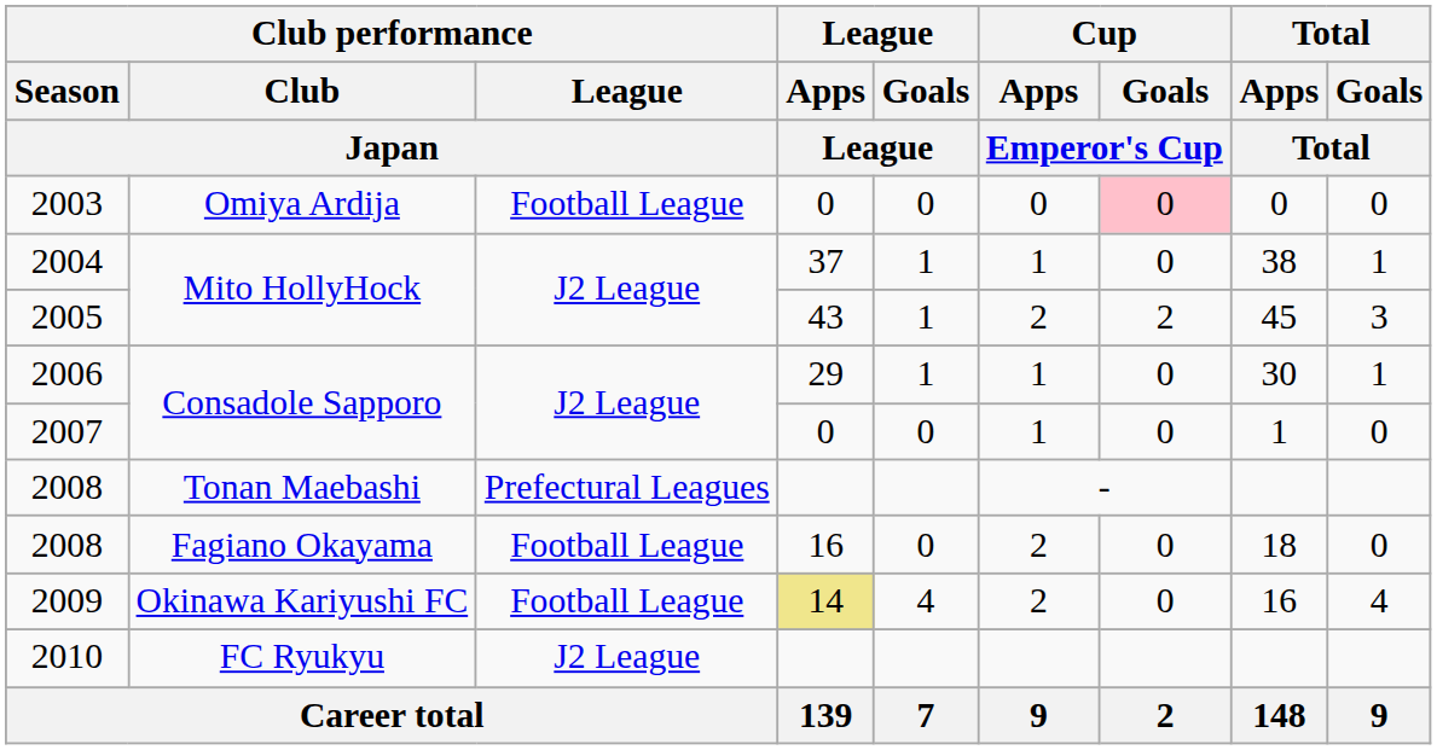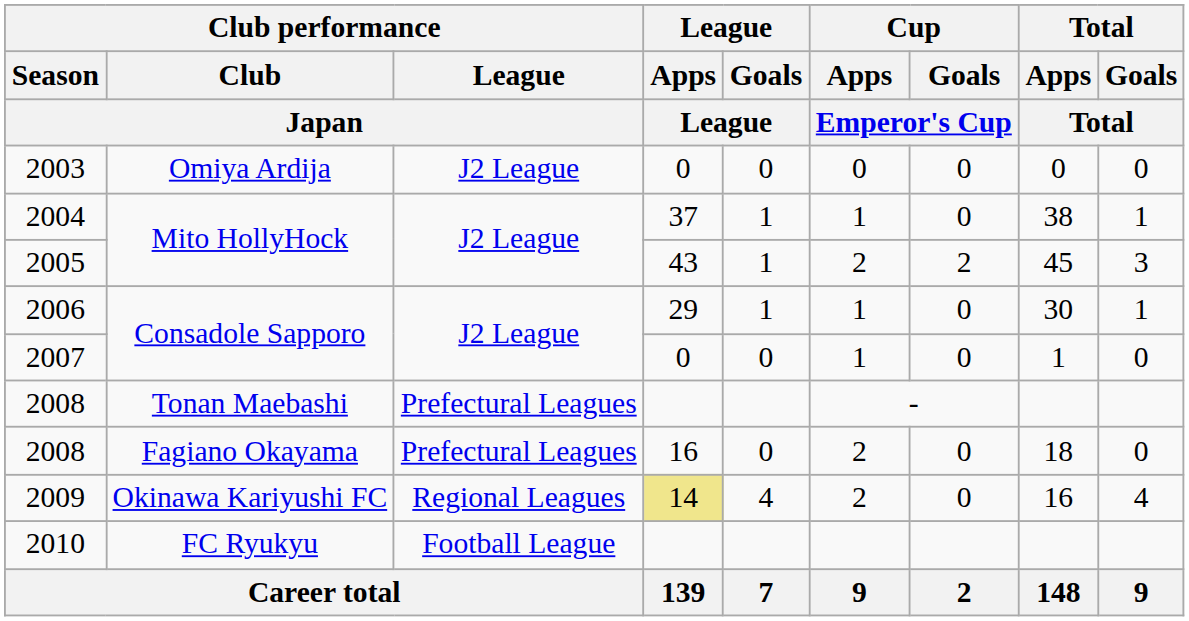 <table class="wikitable" style="text-align:center">
 <tr>
 <th colspan=3>Club performance</th>
 <th colspan=2>League</th>
 <th colspan=2>Cup</th>
 <th colspan=2>Total</th>
 </tr>
 <tr>
 <th>Season</th>
 <th>Club</th>
 <th>League</th>
 <th>Apps</th>
 <th>Goals</th>
 <th>Apps</th>
 <th>Goals</th>
 <th>Apps</th>
 <th>Goals</th>
 </tr>
 <tr>
 <th colspan=3>Japan</th>
 <th colspan=2>League</th>
 <th colspan=2><a href='#'>Emperor's Cup</a></th>
 <th colspan=2>Total</th>
 </tr>
 <tr>
 <td>2003</td>
 <td><a href='#'>Omiya Ardija</a></td>
-<td><a href='#'>Football League</a></td>
+<td><a href='#'>J2 League</a></td>
 <td>0</td>
 <td>0</td>
 <td>0</td>
-<td style="background: pink;">0</td>
+<td>0</td>
 <td>0</td>
 <td>0</td>
 </tr>
 <tr>
 <td>2004</td>
 <td rowspan="2"><a href='#'>Mito HollyHock</a></td>
 <td rowspan="2"><a href='#'>J2 League</a></td>
 <td>37</td>
 <td>1</td>
 <td>1</td>
 <td>0</td>
 <td>38</td>
 <td>1</td>
 </tr>
 <tr>
 <td>2005</td>
 <td>43</td>
 <td>1</td>
 <td>2</td>
 <td>2</td>
 <td>45</td>
 <td>3</td>
 </tr>
 <tr>
 <td>2006</td>
 <td rowspan="2"><a href='#'>Consadole Sapporo</a></td>
 <td rowspan="2"><a href='#'>J2 League</a></td>
 <td>29</td>
 <td>1</td>
 <td>1</td>
 <td>0</td>
 <td>30</td>
 <td>1</td>
 </tr>
 <tr>
 <td>2007</td>
 <td>0</td>
 <td>0</td>
 <td>1</td>
 <td>0</td>
 <td>1</td>
 <td>0</td>
 </tr>
 <tr>
 <td>2008</td>
 <td><a href='#'>Tonan Maebashi</a></td>
 <td><a href='#'>Prefectural Leagues</a></td>
 <td></td>
 <td></td>
 <td colspan="2">-</td>
 <td></td>
 <td></td>
 </tr>
 <tr>
 <td>2008</td>
 <td><a href='#'>Fagiano Okayama</a></td>
-<td><a href='#'>Football League</a></td>
+<td><a href='#'>Prefectural Leagues</a></td>
 <td>16</td>
 <td>0</td>
 <td>2</td>
 <td>0</td>
 <td>18</td>
 <td>0</td>
 </tr>
 <tr>
 <td>2009</td>
 <td><a href='#'>Okinawa Kariyushi FC</a></td>
-<td><a href='#'>Football League</a></td>
+<td><a href='#'>Regional Leagues</a></td>
 <td style="background: khaki;">14</td>
 <td>4</td>
 <td>2</td>
 <td>0</td>
 <td>16</td>
 <td>4</td>
 </tr>
 <tr>
 <td>2010</td>
 <td><a href='#'>FC Ryukyu</a></td>
-<td><a href='#'>J2 League</a></td>
+<td><a href='#'>Football League</a></td>
 <td></td>
 <td></td>
 <td></td>
 <td></td>
 <td></td>
 <td></td>
 </tr>
 <tr>
 <th colspan=3>Career total</th>
 <th>139</th>
 <th>7</th>
 <th>9</th>
 <th>2</th>
 <th>148</th>
 <th>9</th>
 </tr>
 </table>
